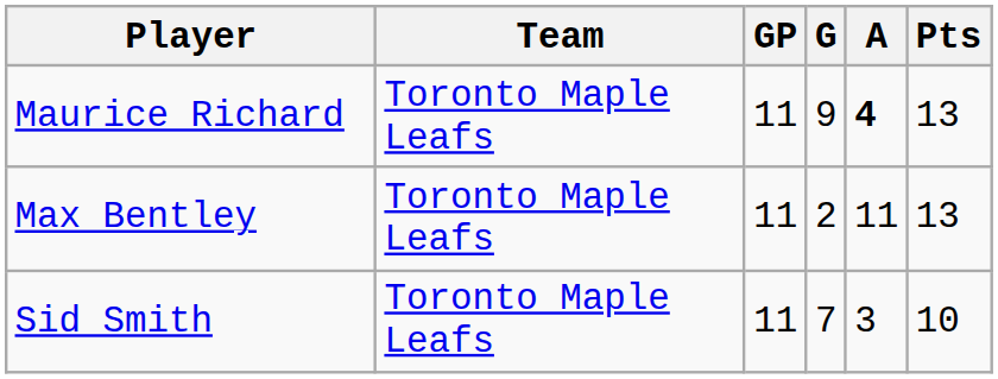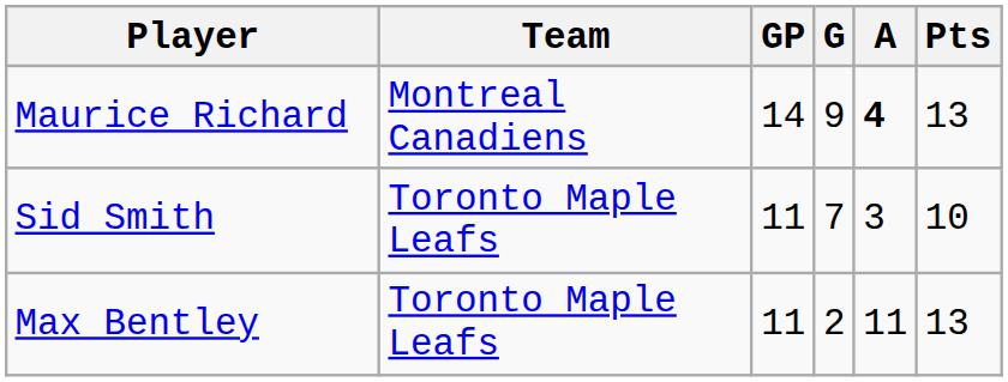 <table class="wikitable">
 <tr>
 <th bgcolor="#DDDDFF" width="125">Player</th>
 <th bgcolor="#DDDDFF" width="125">Team</th>
 <th bgcolor="#DDDDFF" width="5">GP</th>
 <th bgcolor="#DDDDFF" width="5">G</th>
 <th bgcolor="#DDDDFF" width="5">A</th>
 <th bgcolor="#DDDDFF" width="5">Pts</th>
 </tr>
 <tr>
 <td><a href='#'>Maurice Richard</a></td>
-<td><a href='#'>Toronto Maple Leafs</a></td>
-<td>11</td>
+<td><a href='#'>Montreal Canadiens</a></td>
+<td>14</td>
 <td>9</td>
 <td><strong>4</strong></td>
-<td>13</td>
-</tr>
-<tr>
-<td><a href='#'>Max Bentley</a></td>
-<td><a href='#'>Toronto Maple Leafs</a></td>
-<td>11</td>
-<td>2</td>
-<td>11</td>
 <td>13</td>
 </tr>
 <tr>
 <td><a href='#'>Sid Smith</a></td>
 <td><a href='#'>Toronto Maple Leafs</a></td>
 <td>11</td>
 <td>7</td>
 <td>3</td>
 <td>10</td>
 </tr>
+<tr>
+<td><a href='#'>Max Bentley</a></td>
+<td><a href='#'>Toronto Maple Leafs</a></td>
+<td>11</td>
+<td>2</td>
+<td>11</td>
+<td>13</td>
+</tr>
 </table>
